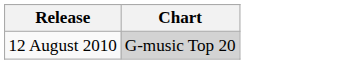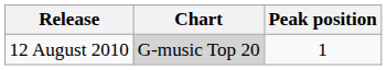 <table class="wikitable">
 <tr>
 <th>Release</th>
 <th>Chart</th>
+<th>Peak position</th>
 </tr>
 <tr>
 <td>12 August 2010</td>
 <td style="background: lightgrey;">G-music Top 20</td>
+<td align="center">1</td>
 </tr>
 </table>
